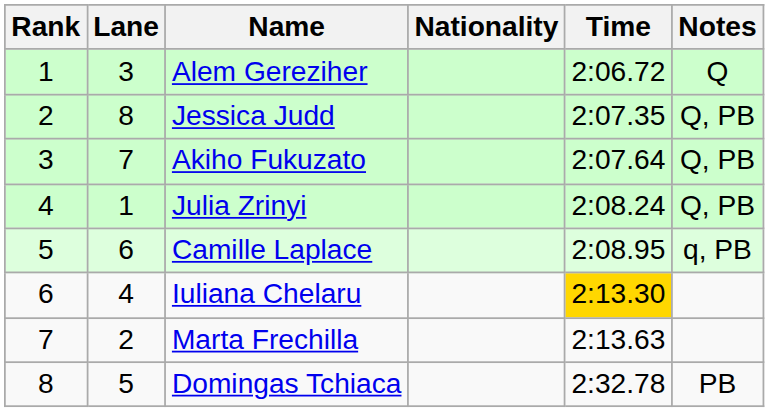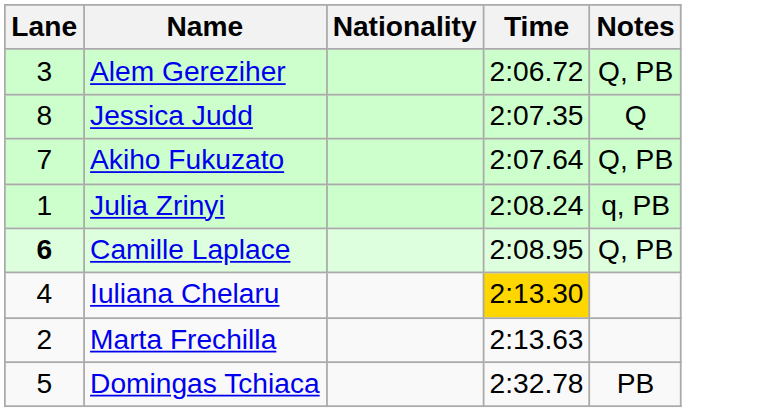 <table class="wikitable sortable" style="text-align:center">
 <tr>
-<th>Rank</th>
 <th>Lane</th>
 <th>Name</th>
 <th>Nationality</th>
 <th>Time</th>
 <th>Notes</th>
 </tr>
 <tr bgcolor=ccffcc>
-<td>1</td>
 <td>3</td>
 <td align=left><a href='#'>Alem Gereziher</a></td>
 <td align=left></td>
 <td>2:06.72</td>
-<td>Q</td>
+<td>Q, PB</td>
 </tr>
 <tr bgcolor=ccffcc>
-<td>2</td>
 <td>8</td>
 <td align=left><a href='#'>Jessica Judd</a></td>
 <td align=left></td>
 <td>2:07.35</td>
-<td>Q, PB</td>
+<td>Q</td>
 </tr>
 <tr bgcolor=ccffcc>
-<td>3</td>
 <td>7</td>
 <td align=left><a href='#'>Akiho Fukuzato</a></td>
 <td align=left></td>
 <td>2:07.64</td>
 <td>Q, PB</td>
 </tr>
 <tr bgcolor=ccffcc>
-<td>4</td>
 <td>1</td>
 <td align=left><a href='#'>Julia Zrinyi</a></td>
 <td align=left></td>
 <td>2:08.24</td>
-<td>Q, PB</td>
+<td>q, PB</td>
 </tr>
 <tr bgcolor=ddffdd>
-<td>5</td>
-<td>6</td>
+<td><strong>6</strong></td>
 <td align=left><a href='#'>Camille Laplace</a></td>
 <td align=left></td>
 <td>2:08.95</td>
-<td>q, PB</td>
+<td>Q, PB</td>
 </tr>
 <tr>
-<td>6</td>
 <td>4</td>
 <td align=left><a href='#'>Iuliana Chelaru</a></td>
 <td align=left></td>
 <td style="background: gold;">2:13.30</td>
 <td></td>
 </tr>
 <tr>
-<td>7</td>
 <td>2</td>
 <td align=left><a href='#'>Marta Frechilla</a></td>
 <td align=left></td>
 <td>2:13.63</td>
 <td></td>
 </tr>
 <tr>
-<td>8</td>
 <td>5</td>
 <td align=left><a href='#'>Domingas Tchiaca</a></td>
 <td align=left></td>
 <td>2:32.78</td>
 <td>PB</td>
 </tr>
 </table>
